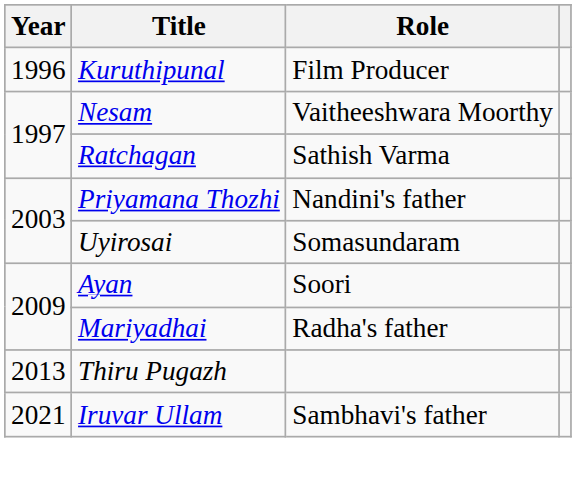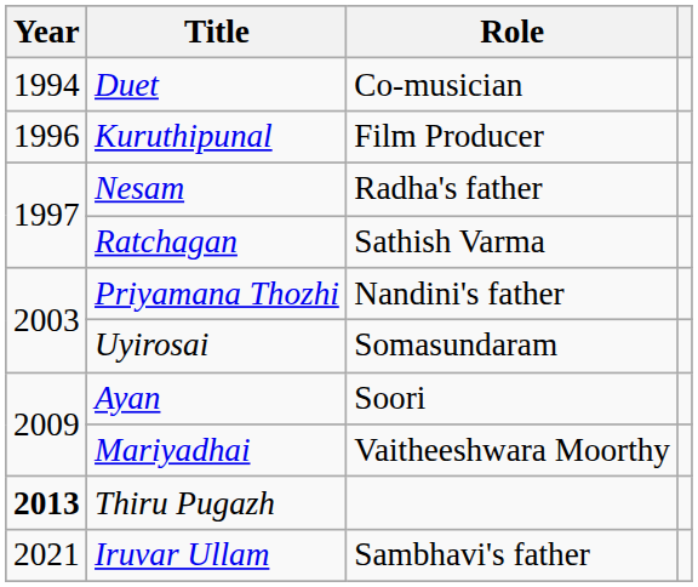 <table class="wikitable plainrowheaders sortable">
 <tr>
 <th scope="col">Year</th>
 <th scope="col">Title</th>
 <th scope="col">Role</th>
 <th scope="col" class="unsortable" ></th>
+</tr>
+<tr>
+<td>1994</td>
+<td><em><a href='#'>Duet</a></em></td>
+<td>Co-musician</td>
+<td></td>
 </tr>
 <tr>
 <td>1996</td>
 <td><em><a href='#'>Kuruthipunal</a></em></td>
 <td>Film Producer</td>
 <td></td>
 </tr>
 <tr>
 <td rowspan="2">1997</td>
 <td><em><a href='#'>Nesam</a></em></td>
-<td>Vaitheeshwara Moorthy</td>
+<td>Radha's father</td>
 <td></td>
 </tr>
 <tr>
 <td><em><a href='#'>Ratchagan</a></em></td>
 <td>Sathish Varma</td>
 <td></td>
 </tr>
 <tr>
 <td rowspan="2">2003</td>
 <td><em><a href='#'>Priyamana Thozhi</a></em></td>
 <td>Nandini's father</td>
 <td></td>
 </tr>
 <tr>
 <td><em>Uyirosai</em></td>
 <td>Somasundaram</td>
 <td></td>
 </tr>
 <tr>
 <td rowspan="2">2009</td>
 <td><em><a href='#'>Ayan</a></em></td>
 <td>Soori</td>
 <td></td>
 </tr>
 <tr>
 <td><em><a href='#'>Mariyadhai</a></em></td>
-<td>Radha's father</td>
+<td>Vaitheeshwara Moorthy</td>
 <td></td>
 </tr>
 <tr>
-<td>2013</td>
+<td><strong>2013</strong></td>
 <td><em>Thiru Pugazh</em></td>
 <td></td>
 <td></td>
 </tr>
 <tr>
 <td>2021</td>
 <td><em><a href='#'>Iruvar Ullam</a></em></td>
 <td>Sambhavi's father</td>
 <td></td>
 </tr>
 </table>
